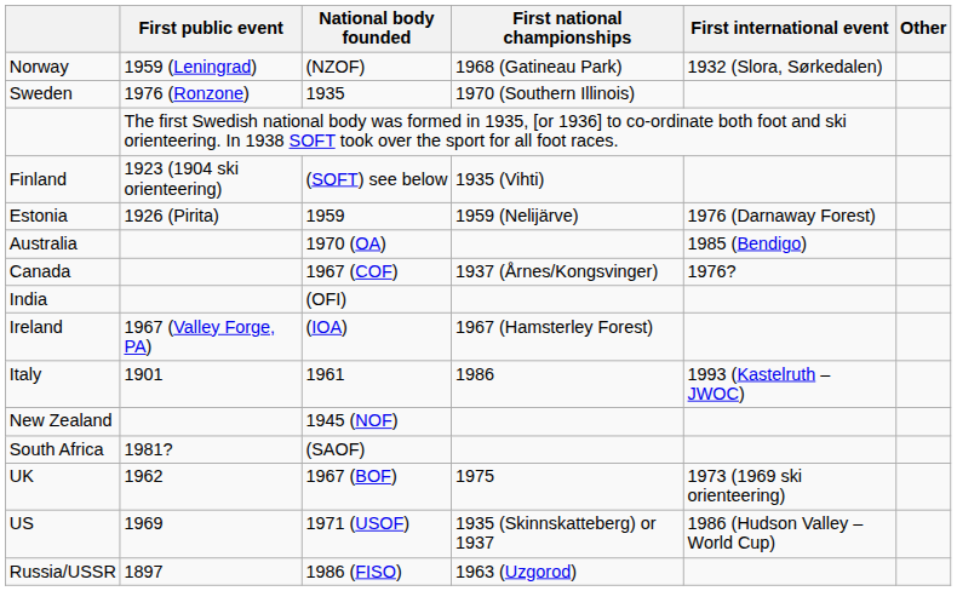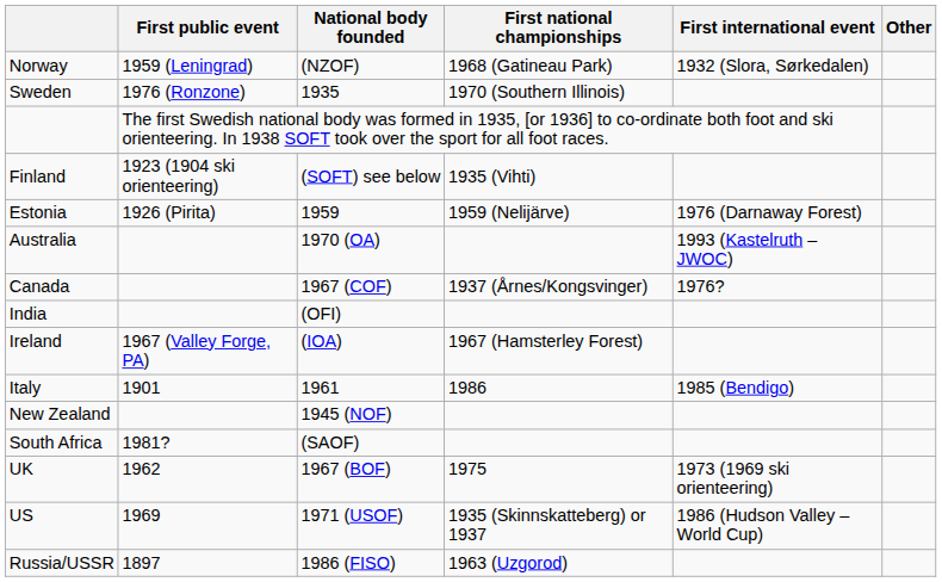 <table class=wikitable>
 <tr>
 <th></th>
 <th>First public event</th>
 <th>National body founded</th>
 <th>First national championships</th>
 <th>First international event</th>
 <th>Other</th>
 </tr>
 <tr valign=top>
 <td>Norway</td>
 <td>1959 (<a href='#'>Leningrad</a>)</td>
 <td>(NZOF)</td>
 <td>1968 (Gatineau Park)</td>
 <td>1932 (Slora, Sørkedalen)</td>
 <td></td>
 </tr>
 <tr valign=top>
 <td>Sweden</td>
 <td>1976 (<a href='#'>Ronzone</a>)</td>
 <td>1935</td>
 <td>1970 (Southern Illinois)</td>
 <td></td>
 <td></td>
 </tr>
 <tr>
 <td colspan=1></td>
 <td colspan=4>The first Swedish national body was formed in 1935, [or 1936] to co-ordinate both foot and ski orienteering. In 1938 <a href='#'>SOFT</a> took over the sport for all foot races.</td>
 <td></td>
 </tr>
 <tr>
 <td>Finland</td>
 <td>1923 (1904 ski orienteering)</td>
 <td>(<a href='#'>SOFT</a>) see below</td>
 <td>1935 (Vihti)</td>
 <td></td>
 <td></td>
 </tr>
 <tr valign=top>
 <td>Estonia</td>
 <td>1926 (Pirita)</td>
 <td>1959</td>
 <td>1959 (Nelijärve)</td>
 <td>1976 (Darnaway Forest)</td>
 <td></td>
 </tr>
 <tr valign=top>
 <td>Australia</td>
 <td></td>
 <td>1970 (<a href='#'>OA</a>)</td>
 <td></td>
-<td>1985 (<a href='#'>Bendigo</a>)</td>
+<td>1993 (<a href='#'>Kastelruth</a> – <a href='#'>JWOC</a>)</td>
 <td></td>
 </tr>
 <tr valign=top>
 <td>Canada</td>
 <td></td>
 <td>1967 (<a href='#'>COF</a>)</td>
 <td>1937 (Årnes/Kongsvinger)</td>
 <td>1976?</td>
 <td></td>
 </tr>
 <tr valign=top>
 <td>India</td>
 <td></td>
 <td>(OFI)</td>
 <td></td>
 <td></td>
 <td></td>
 </tr>
 <tr valign=top>
 <td>Ireland</td>
 <td>1967 (<a href='#'>Valley Forge, PA</a>)</td>
 <td>(<a href='#'>IOA</a>)</td>
 <td>1967 (Hamsterley Forest)</td>
 <td></td>
 <td></td>
 </tr>
 <tr valign=top>
 <td>Italy</td>
 <td>1901</td>
 <td>1961</td>
 <td>1986</td>
-<td>1993 (<a href='#'>Kastelruth</a> – <a href='#'>JWOC</a>)</td>
+<td>1985 (<a href='#'>Bendigo</a>)</td>
 <td></td>
 </tr>
 <tr valign=top>
 <td>New Zealand</td>
 <td></td>
 <td>1945 (<a href='#'>NOF</a>)</td>
 <td></td>
 <td></td>
 <td></td>
 </tr>
 <tr valign=top>
 <td>South Africa</td>
 <td>1981?</td>
 <td>(SAOF)</td>
 <td></td>
 <td></td>
 <td></td>
 </tr>
 <tr valign=top>
 <td>UK</td>
 <td>1962</td>
 <td>1967 (<a href='#'>BOF</a>)</td>
 <td>1975</td>
 <td>1973 (1969 ski orienteering)</td>
 <td></td>
 </tr>
 <tr valign=top>
 <td>US</td>
 <td>1969</td>
 <td>1971 (<a href='#'>USOF</a>)</td>
 <td>1935 (Skinnskatteberg) or 1937</td>
 <td>1986 (Hudson Valley – World Cup)</td>
 <td></td>
 </tr>
 <tr valign=top>
 <td>Russia/USSR</td>
 <td>1897</td>
 <td>1986 (<a href='#'>FISO</a>)</td>
 <td>1963 (<a href='#'>Uzgorod</a>)</td>
 <td></td>
 <td></td>
 </tr>
 </table>
